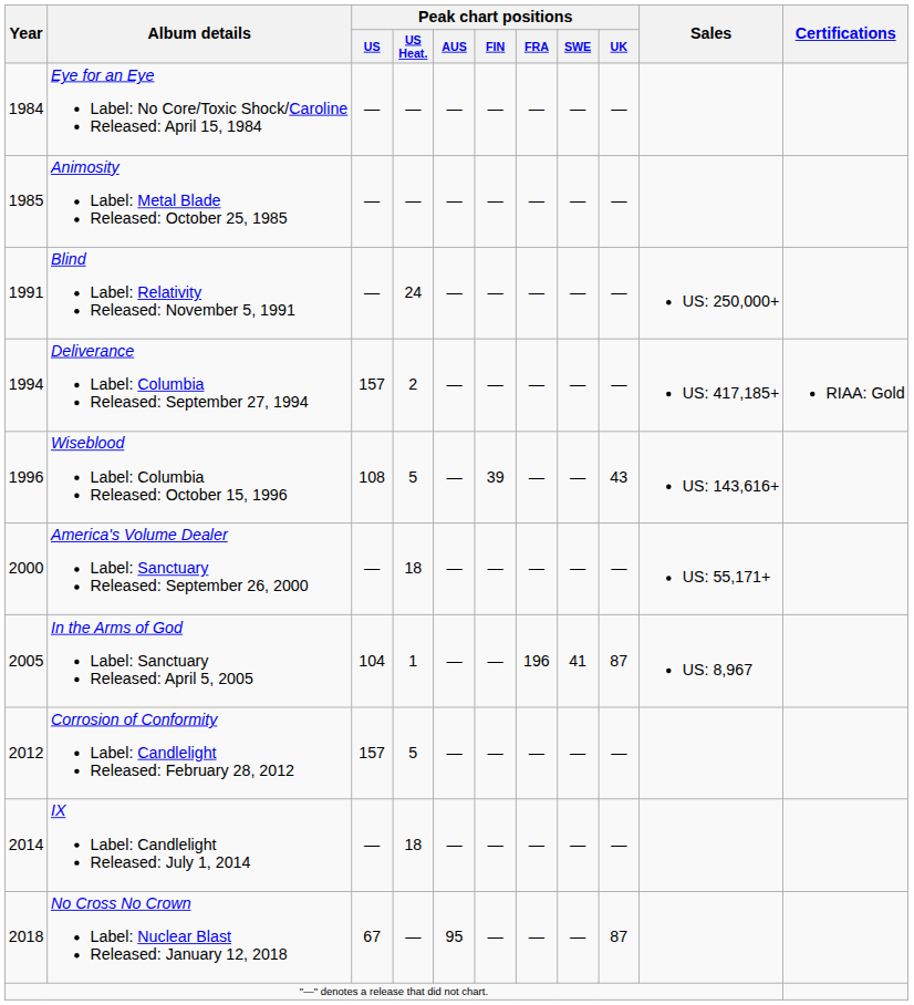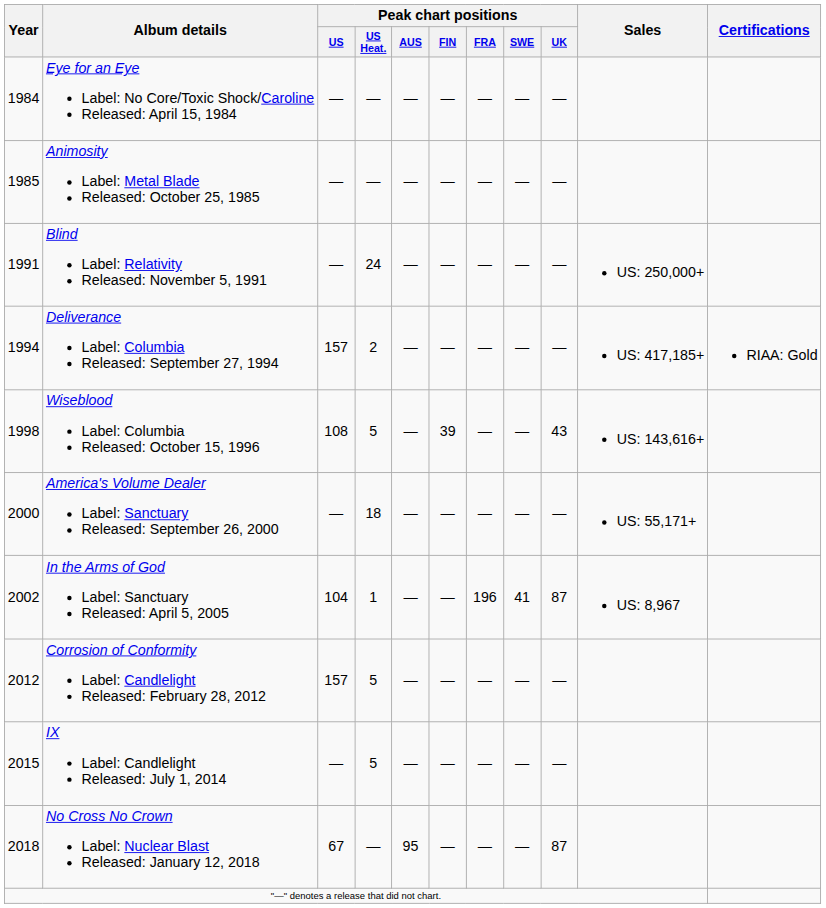 <table class="wikitable">
 <tr>
 <th rowspan="2">Year</th>
 <th rowspan="2">Album details</th>
 <th colspan="7">Peak chart positions</th>
 <th rowspan="2">Sales</th>
 <th rowspan="2"><a href='#'>Certifications</a></th>
 </tr>
 <tr>
 <th style="width:3em;font-size:75%"><a href='#'>US</a><br></th>
 <th style="width:3em;font-size:75%"><a href='#'>US Heat.</a><br></th>
 <th style="width:3em;font-size:75%"><a href='#'>AUS</a><br></th>
 <th style="width:3em;font-size:75%"><a href='#'>FIN</a><br></th>
 <th style="width:3em;font-size:75%"><a href='#'>FRA</a><br></th>
 <th style="width:3em;font-size:75%"><a href='#'>SWE</a><br></th>
 <th style="width:3em;font-size:75%"><a href='#'>UK</a><br></th>
 </tr>
 <tr>
 <td>1984</td>
 <td><em><a href='#'>Eye for an Eye</a></em><br><ul><li>Label: No Core/Toxic Shock/<a href='#'>Caroline</a></li><li>Released: April 15, 1984</li></ul></td>
 <td align="center">—</td>
 <td align="center">—</td>
 <td align="center">—</td>
 <td align="center">—</td>
 <td align="center">—</td>
 <td align="center">—</td>
 <td align="center">—</td>
 <td></td>
 <td></td>
 </tr>
 <tr>
 <td>1985</td>
 <td><em><a href='#'>Animosity</a></em><br><ul><li>Label: <a href='#'>Metal Blade</a></li><li>Released: October 25, 1985</li></ul></td>
 <td align="center">—</td>
 <td align="center">—</td>
 <td align="center">—</td>
 <td align="center">—</td>
 <td align="center">—</td>
 <td align="center">—</td>
 <td align="center">—</td>
 <td></td>
 <td></td>
 </tr>
 <tr>
 <td>1991</td>
 <td><em><a href='#'>Blind</a></em><br><ul><li>Label: <a href='#'>Relativity</a></li><li>Released: November 5, 1991</li></ul></td>
 <td align="center">—</td>
 <td align="center">24</td>
 <td align="center">—</td>
 <td align="center">—</td>
 <td align="center">—</td>
 <td align="center">—</td>
 <td align="center">—</td>
 <td><br><ul><li>US: 250,000+</li></ul></td>
 <td></td>
 </tr>
 <tr>
 <td>1994</td>
 <td><em><a href='#'>Deliverance</a></em><br><ul><li>Label: <a href='#'>Columbia</a></li><li>Released: September 27, 1994</li></ul></td>
 <td align="center">157</td>
 <td align="center">2</td>
 <td align="center">—</td>
 <td align="center">—</td>
 <td align="center">—</td>
 <td align="center">—</td>
 <td align="center">—</td>
 <td><br><ul><li>US: 417,185+</li></ul></td>
 <td><br><ul><li>RIAA: Gold</li></ul></td>
 </tr>
 <tr>
-<td>1996</td>
+<td>1998</td>
 <td><em><a href='#'>Wiseblood</a></em><br><ul><li>Label: Columbia</li><li>Released: October 15, 1996</li></ul></td>
 <td align="center">108</td>
 <td align="center">5</td>
 <td align="center">—</td>
 <td align="center">39</td>
 <td align="center">—</td>
 <td align="center">—</td>
 <td align="center">43</td>
 <td><br><ul><li>US: 143,616+</li></ul></td>
 <td></td>
 </tr>
 <tr>
 <td>2000</td>
 <td><em><a href='#'>America's Volume Dealer</a></em><br><ul><li>Label: <a href='#'>Sanctuary</a></li><li>Released: September 26, 2000</li></ul></td>
 <td align="center">—</td>
 <td align="center">18</td>
 <td align="center">—</td>
 <td align="center">—</td>
 <td align="center">—</td>
 <td align="center">—</td>
 <td align="center">—</td>
 <td><br><ul><li>US: 55,171+</li></ul></td>
 <td></td>
 </tr>
 <tr>
-<td>2005</td>
+<td>2002</td>
 <td><em><a href='#'>In the Arms of God</a></em><br><ul><li>Label: Sanctuary</li><li>Released: April 5, 2005</li></ul></td>
 <td align="center">104</td>
 <td align="center">1</td>
 <td align="center">—</td>
 <td align="center">—</td>
 <td align="center">196</td>
 <td align="center">41</td>
 <td align="center">87</td>
 <td><br><ul><li>US: 8,967</li></ul></td>
 <td></td>
 </tr>
 <tr>
 <td>2012</td>
 <td><em><a href='#'>Corrosion of Conformity</a></em><br><ul><li>Label: <a href='#'>Candlelight</a></li><li>Released: February 28, 2012</li></ul></td>
 <td align="center">157</td>
 <td align="center">5</td>
 <td align="center">—</td>
 <td align="center">—</td>
 <td align="center">—</td>
 <td align="center">—</td>
 <td align="center">—</td>
 <td></td>
 <td></td>
 </tr>
 <tr>
-<td>2014</td>
+<td>2015</td>
 <td><em><a href='#'>IX</a></em><br><ul><li>Label: Candlelight</li><li>Released: July 1, 2014</li></ul></td>
 <td align="center">—</td>
-<td align="center">18</td>
+<td align="center">5</td>
 <td align="center">—</td>
 <td align="center">—</td>
 <td align="center">—</td>
 <td align="center">—</td>
 <td align="center">—</td>
 <td></td>
 <td></td>
 </tr>
 <tr>
 <td>2018</td>
 <td><em><a href='#'>No Cross No Crown</a></em><br><ul><li>Label: <a href='#'>Nuclear Blast</a></li><li>Released: January 12, 2018</li></ul></td>
 <td align="center">67</td>
 <td align="center">—</td>
 <td align="center">95</td>
 <td align="center">—</td>
 <td align="center">—</td>
 <td align="center">—</td>
 <td align="center">87</td>
 <td></td>
 <td></td>
 </tr>
 <tr>
 <td align="center" colspan="10" style="font-size: 8pt">"—" denotes a release that did not chart.</td>
 <td></td>
 </tr>
 </table>
